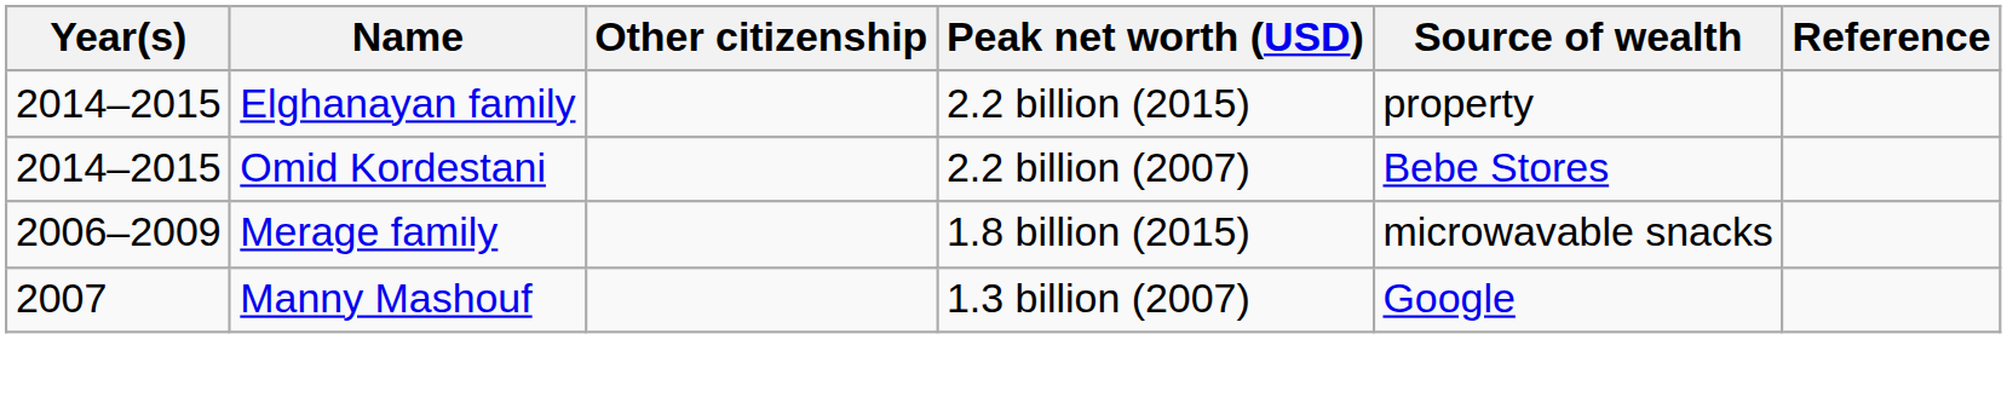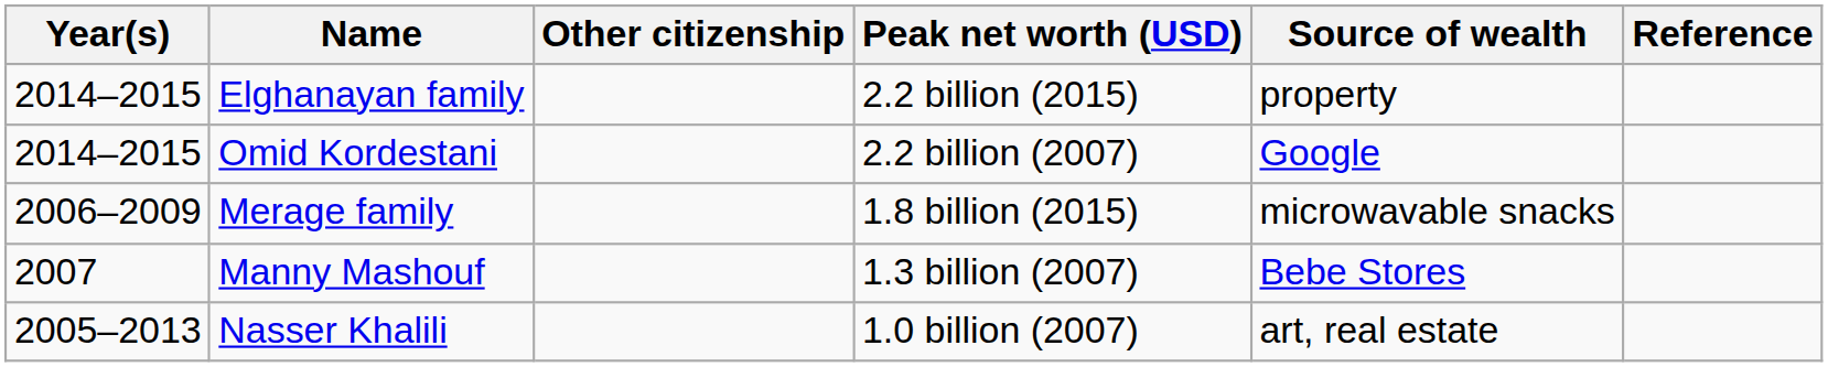 <table class="wikitable">
 <tr>
 <th>Year(s)</th>
 <th>Name</th>
 <th>Other citizenship</th>
 <th>Peak net worth (<a href='#'>USD</a>)</th>
 <th>Source of wealth</th>
 <th>Reference</th>
 </tr>
 <tr>
 <td>2014–2015</td>
 <td><a href='#'>Elghanayan family</a></td>
 <td></td>
 <td>2.2 billion (2015)</td>
 <td>property</td>
 <td></td>
 </tr>
 <tr>
 <td>2014–2015</td>
 <td><a href='#'>Omid Kordestani</a></td>
 <td></td>
 <td>2.2 billion (2007)</td>
-<td><a href='#'>Bebe Stores</a></td>
+<td><a href='#'>Google</a></td>
 <td></td>
 </tr>
 <tr>
 <td>2006–2009</td>
 <td><a href='#'>Merage family</a></td>
 <td></td>
 <td>1.8 billion (2015)</td>
 <td>microwavable snacks</td>
 <td></td>
 </tr>
 <tr>
 <td>2007</td>
 <td><a href='#'>Manny Mashouf</a></td>
 <td></td>
 <td>1.3 billion (2007)</td>
-<td><a href='#'>Google</a></td>
+<td><a href='#'>Bebe Stores</a></td>
+<td></td>
+</tr>
+<tr>
+<td>2005–2013</td>
+<td><a href='#'>Nasser Khalili</a></td>
+<td></td>
+<td>1.0 billion (2007)</td>
+<td>art, real estate</td>
 <td></td>
 </tr>
 </table>
